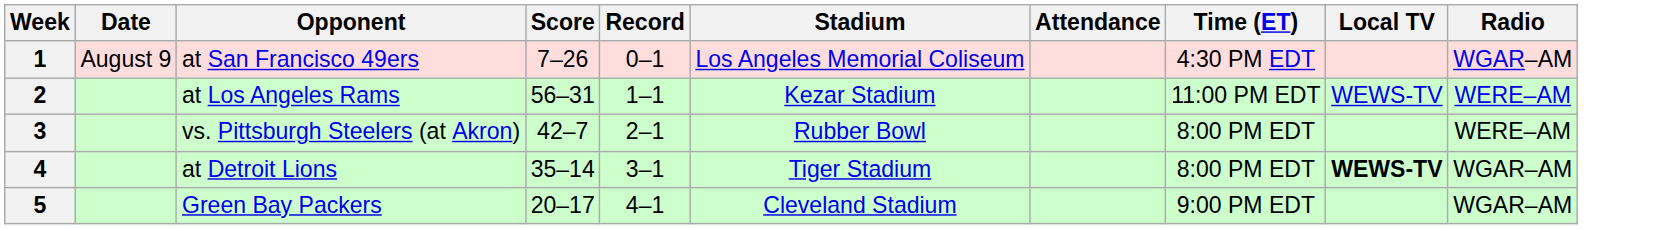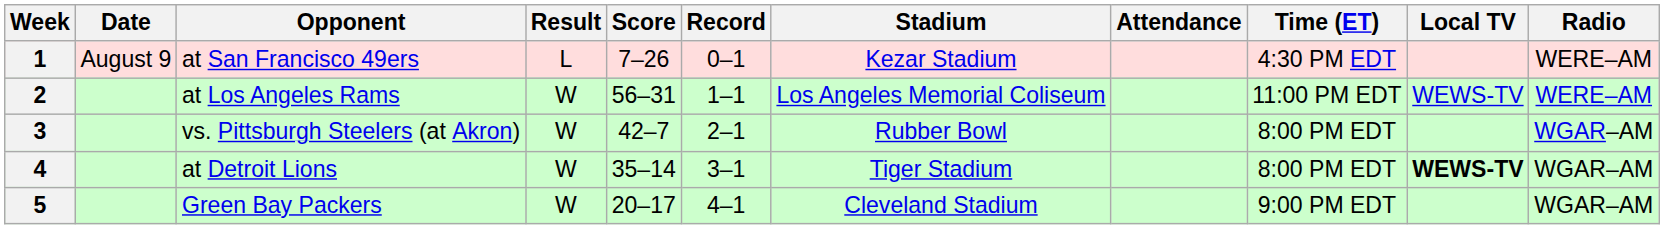 <table class="wikitable" style="text-align:center">
 <tr>
 <th>Week</th>
 <th>Date</th>
 <th>Opponent</th>
+<th>Result</th>
 <th>Score</th>
 <th>Record</th>
 <th>Stadium</th>
 <th>Attendance</th>
 <th>Time (<a href='#'>ET</a>)</th>
 <th>Local TV</th>
 <th>Radio</th>
 </tr>
 <tr style="background:#fdd; text-align:center;">
 <th>1</th>
 <td style="text-align: left;">August 9</td>
 <td style="text-align: left;">at <a href='#'>San Francisco 49ers</a></td>
+<td>L</td>
 <td>7–26</td>
 <td>0–1</td>
-<td><a href='#'>Los Angeles Memorial&nbsp;Coliseum</a></td>
+<td><a href='#'>Kezar Stadium</a></td>
 <td></td>
 <td>4:30 PM <a href='#'>EDT</a></td>
 <td></td>
-<td><a href='#'>WGAR</a>–AM</td>
+<td>WERE–AM</td>
 </tr>
 <tr style="background:#cfc; text-align: center">
 <th>2</th>
 <td style="text-align: left;"></td>
 <td style="text-align: left;">at <a href='#'>Los Angeles Rams</a></td>
+<td>W</td>
 <td>56–31</td>
 <td>1–1</td>
-<td><a href='#'>Kezar Stadium</a></td>
+<td><a href='#'>Los Angeles Memorial&nbsp;Coliseum</a></td>
 <td></td>
 <td>11:00 PM EDT</td>
 <td><a href='#'>WEWS-TV</a></td>
 <td><a href='#'>WERE–AM</a></td>
 </tr>
 <tr style="background:#cfc; text-align: center">
 <th>3</th>
 <td style="text-align: left;"></td>
 <td style="text-align: left;">vs. <a href='#'>Pittsburgh Steelers</a> (at <a href='#'>Akron</a>)</td>
+<td>W</td>
 <td>42–7</td>
 <td>2–1</td>
 <td><a href='#'>Rubber Bowl</a></td>
 <td></td>
 <td>8:00 PM EDT</td>
 <td></td>
-<td>WERE–AM</td>
+<td><a href='#'>WGAR</a>–AM</td>
 </tr>
 <tr style="background:#cfc; text-align: center">
 <th>4</th>
 <td style="text-align: left;"></td>
 <td style="text-align: left;">at <a href='#'>Detroit Lions</a></td>
+<td>W</td>
 <td>35–14</td>
 <td>3–1</td>
 <td><a href='#'>Tiger Stadium</a></td>
 <td></td>
 <td>8:00 PM EDT</td>
 <td><strong>WEWS-TV</strong></td>
 <td>WGAR–AM</td>
 </tr>
 <tr style="background:#cfc; text-align: center">
 <th>5</th>
 <td style="text-align: left;"></td>
 <td style="text-align: left;"><a href='#'>Green Bay Packers</a></td>
+<td>W</td>
 <td>20–17</td>
 <td>4–1</td>
 <td><a href='#'>Cleveland Stadium</a></td>
 <td></td>
 <td>9:00 PM EDT</td>
 <td></td>
 <td>WGAR–AM</td>
 </tr>
 </table>
